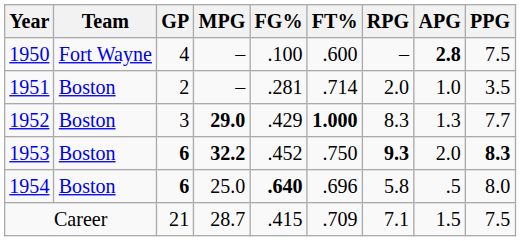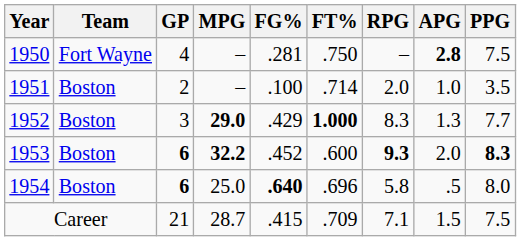 <table class="wikitable sortable" style="font-size:95%; text-align:right;">
 <tr>
 <th>Year</th>
 <th>Team</th>
 <th>GP</th>
 <th>MPG</th>
 <th>FG%</th>
 <th>FT%</th>
 <th>RPG</th>
 <th>APG</th>
 <th>PPG</th>
 </tr>
 <tr>
 <td style="text-align:left;"><a href='#'>1950</a></td>
 <td style="text-align:left;"><a href='#'>Fort Wayne</a></td>
 <td>4</td>
 <td>–</td>
-<td>.100</td>
-<td>.600</td>
+<td>.281</td>
+<td>.750</td>
 <td>–</td>
 <td><strong>2.8</strong></td>
 <td>7.5</td>
 </tr>
 <tr>
 <td style="text-align:left;"><a href='#'>1951</a></td>
 <td style="text-align:left;"><a href='#'>Boston</a></td>
 <td>2</td>
 <td>–</td>
-<td>.281</td>
+<td>.100</td>
 <td>.714</td>
 <td>2.0</td>
 <td>1.0</td>
 <td>3.5</td>
 </tr>
 <tr>
 <td style="text-align:left;"><a href='#'>1952</a></td>
 <td style="text-align:left;"><a href='#'>Boston</a></td>
 <td>3</td>
 <td><strong>29.0</strong></td>
 <td>.429</td>
 <td><strong>1.000</strong></td>
 <td>8.3</td>
 <td>1.3</td>
 <td>7.7</td>
 </tr>
 <tr>
 <td style="text-align:left;"><a href='#'>1953</a></td>
 <td style="text-align:left;"><a href='#'>Boston</a></td>
 <td><strong>6</strong></td>
 <td><strong>32.2</strong></td>
 <td>.452</td>
-<td>.750</td>
+<td>.600</td>
 <td><strong>9.3</strong></td>
 <td>2.0</td>
 <td><strong>8.3</strong></td>
 </tr>
 <tr>
 <td style="text-align:left;"><a href='#'>1954</a></td>
 <td style="text-align:left;"><a href='#'>Boston</a></td>
 <td><strong>6</strong></td>
 <td>25.0</td>
 <td><strong>.640</strong></td>
 <td>.696</td>
 <td>5.8</td>
 <td>.5</td>
 <td>8.0</td>
 </tr>
 <tr>
 <td style="text-align:center;" colspan="2">Career</td>
 <td>21</td>
 <td>28.7</td>
 <td>.415</td>
 <td>.709</td>
 <td>7.1</td>
 <td>1.5</td>
 <td>7.5</td>
 </tr>
 </table>
